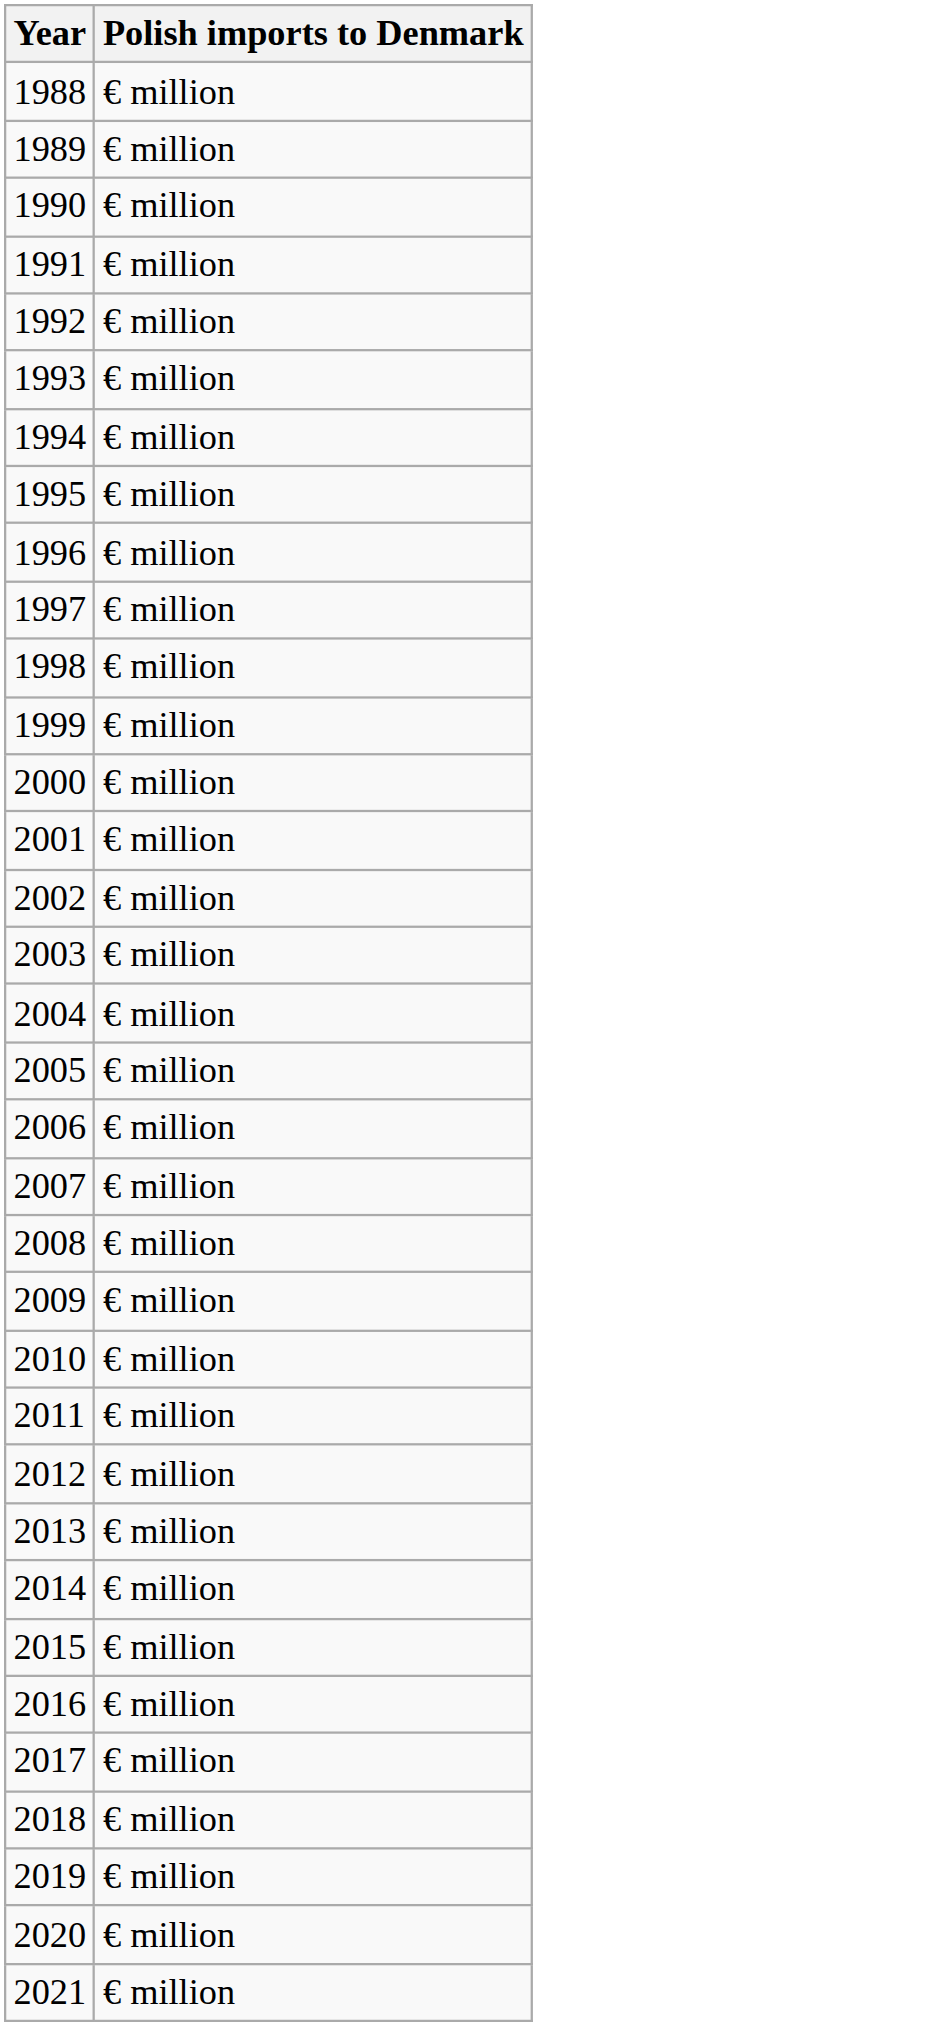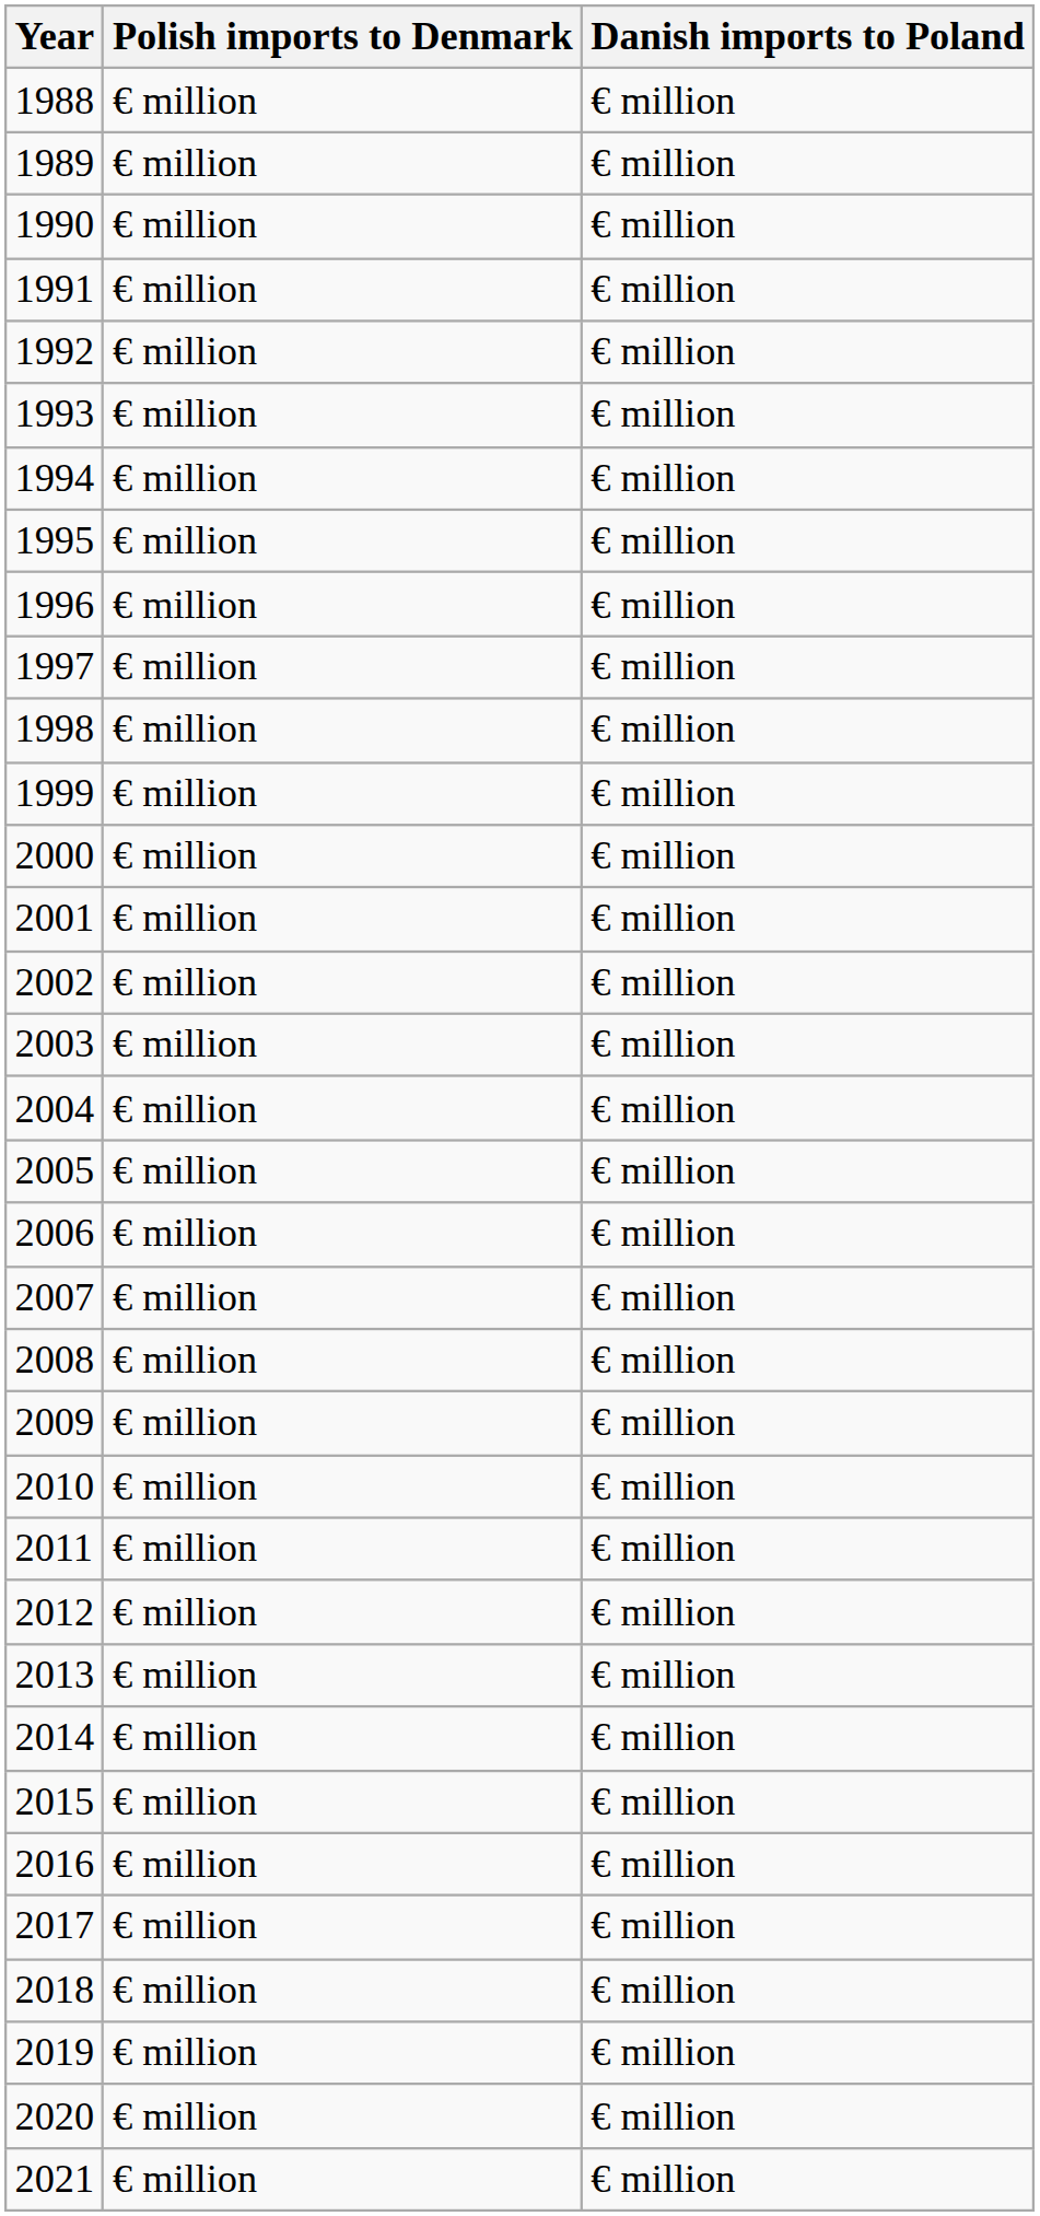 <table class="wikitable">
 <tr>
 <th>Year</th>
 <th>Polish imports to Denmark</th>
+<th>Danish imports to Poland</th>
 </tr>
 <tr>
 <td>1988</td>
+<td>€ million</td>
 <td>€ million</td>
 </tr>
 <tr>
 <td>1989</td>
 <td>€ million</td>
+<td>€ million</td>
 </tr>
 <tr>
 <td>1990</td>
+<td>€ million</td>
 <td>€ million</td>
 </tr>
 <tr>
 <td>1991</td>
 <td>€ million</td>
+<td>€ million</td>
 </tr>
 <tr>
 <td>1992</td>
+<td>€ million</td>
 <td>€ million</td>
 </tr>
 <tr>
 <td>1993</td>
 <td>€ million</td>
+<td>€ million</td>
 </tr>
 <tr>
 <td>1994</td>
+<td>€ million</td>
 <td>€ million</td>
 </tr>
 <tr>
 <td>1995</td>
 <td>€ million</td>
+<td>€ million</td>
 </tr>
 <tr>
 <td>1996</td>
+<td>€ million</td>
 <td>€ million</td>
 </tr>
 <tr>
 <td>1997</td>
 <td>€ million</td>
+<td>€ million</td>
 </tr>
 <tr>
 <td>1998</td>
+<td>€ million</td>
 <td>€ million</td>
 </tr>
 <tr>
 <td>1999</td>
 <td>€ million</td>
+<td>€ million</td>
 </tr>
 <tr>
 <td>2000</td>
+<td>€ million</td>
 <td>€ million</td>
 </tr>
 <tr>
 <td>2001</td>
 <td>€ million</td>
+<td>€ million</td>
 </tr>
 <tr>
 <td>2002</td>
+<td>€ million</td>
 <td>€ million</td>
 </tr>
 <tr>
 <td>2003</td>
 <td>€ million</td>
+<td>€ million</td>
 </tr>
 <tr>
 <td>2004</td>
+<td>€ million</td>
 <td>€ million</td>
 </tr>
 <tr>
 <td>2005</td>
 <td>€ million</td>
+<td>€ million</td>
 </tr>
 <tr>
 <td>2006</td>
+<td>€ million</td>
 <td>€ million</td>
 </tr>
 <tr>
 <td>2007</td>
 <td>€ million</td>
+<td>€ million</td>
 </tr>
 <tr>
 <td>2008</td>
+<td>€ million</td>
 <td>€ million</td>
 </tr>
 <tr>
 <td>2009</td>
 <td>€ million</td>
+<td>€ million</td>
 </tr>
 <tr>
 <td>2010</td>
+<td>€ million</td>
 <td>€ million</td>
 </tr>
 <tr>
 <td>2011</td>
 <td>€ million</td>
+<td>€ million</td>
 </tr>
 <tr>
 <td>2012</td>
+<td>€ million</td>
 <td>€ million</td>
 </tr>
 <tr>
 <td>2013</td>
 <td>€ million</td>
+<td>€ million</td>
 </tr>
 <tr>
 <td>2014</td>
+<td>€ million</td>
 <td>€ million</td>
 </tr>
 <tr>
 <td>2015</td>
 <td>€ million</td>
+<td>€ million</td>
 </tr>
 <tr>
 <td>2016</td>
+<td>€ million</td>
 <td>€ million</td>
 </tr>
 <tr>
 <td>2017</td>
 <td>€ million</td>
+<td>€ million</td>
 </tr>
 <tr>
 <td>2018</td>
+<td>€ million</td>
 <td>€ million</td>
 </tr>
 <tr>
 <td>2019</td>
 <td>€ million</td>
+<td>€ million</td>
 </tr>
 <tr>
 <td>2020</td>
+<td>€ million</td>
 <td>€ million</td>
 </tr>
 <tr>
 <td>2021</td>
 <td>€ million</td>
+<td>€ million</td>
 </tr>
 </table>
